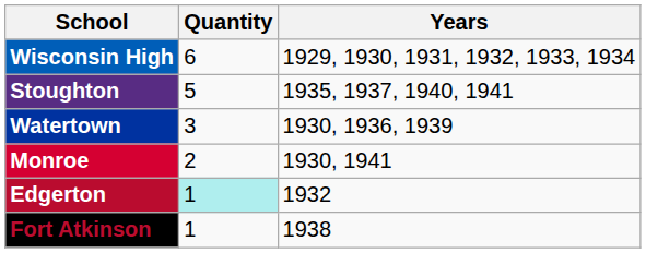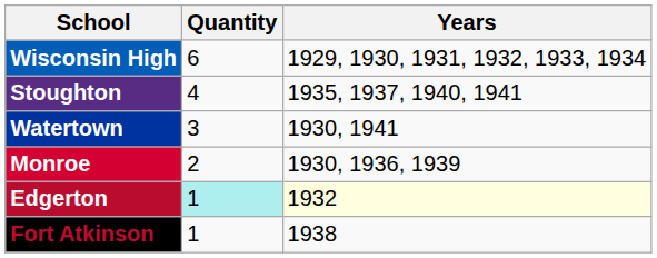 <table class="wikitable">
 <tr>
 <th>School</th>
 <th>Quantity</th>
 <th>Years</th>
 </tr>
 <tr>
 <td style="background: #005eb8; color: white"><strong>Wisconsin High</strong></td>
 <td>6</td>
 <td>1929, 1930, 1931, 1932, 1933, 1934</td>
 </tr>
 <tr>
 <td style="background: #582c83; color: white"><strong>Stoughton</strong></td>
-<td>5</td>
+<td>4</td>
 <td>1935, 1937, 1940, 1941</td>
 </tr>
 <tr>
 <td style="background: #0032a0; color: white"><strong>Watertown</strong></td>
 <td>3</td>
-<td>1930, 1936, 1939</td>
+<td>1930, 1941</td>
 </tr>
 <tr>
 <td style="background: #d50032; color: white"><strong>Monroe</strong></td>
 <td>2</td>
-<td>1930, 1941</td>
+<td>1930, 1936, 1939</td>
 </tr>
 <tr>
 <td style="background: #ba0c2f; color: white"><strong>Edgerton</strong></td>
 <td style="background: paleturquoise;">1</td>
-<td>1932</td>
+<td style="background: lightyellow;">1932</td>
 </tr>
 <tr>
 <td style="background: black; color: #ba0c2f"><strong>Fort Atkinson</strong></td>
 <td>1</td>
 <td>1938</td>
 </tr>
 </table>
